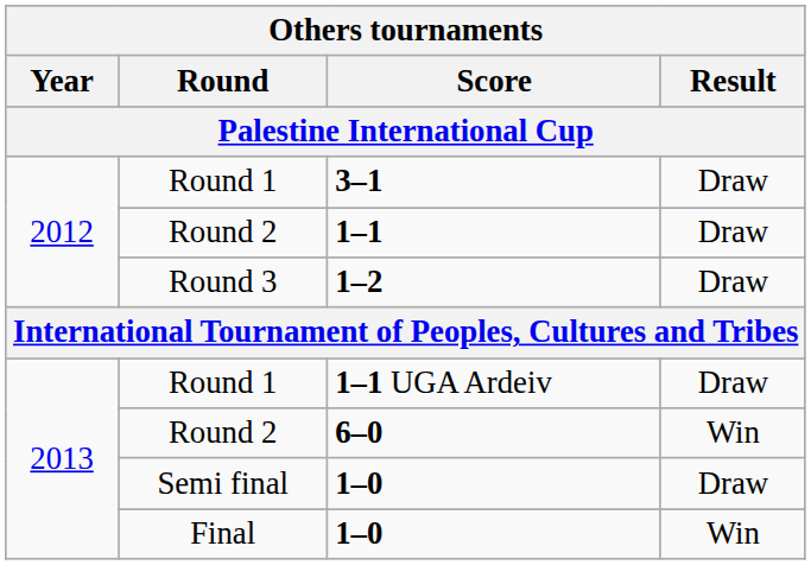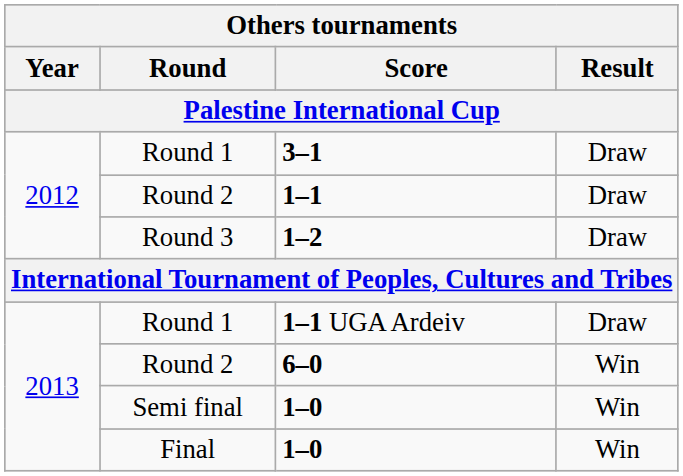 <table class="wikitable" style="text-align: center;">
 <tr>
 <th colspan=4>Others tournaments</th>
 </tr>
 <tr>
 <th>Year</th>
 <th>Round</th>
 <th>Score</th>
 <th>Result</th>
 </tr>
 <tr>
 <th colspan=4><a href='#'>Palestine International Cup</a></th>
 </tr>
 <tr>
 <td rowspan=3><a href='#'>2012</a></td>
 <td>Round 1</td>
 <td align="left"> <strong>3–1</strong> </td>
 <td>Draw</td>
 </tr>
 <tr>
 <td>Round 2</td>
 <td align="left"> <strong>1–1</strong> </td>
 <td>Draw</td>
 </tr>
 <tr>
 <td>Round 3</td>
 <td align="left"> <strong>1–2</strong> </td>
 <td>Draw</td>
 </tr>
 <tr>
 <th colspan="4"><a href='#'>International Tournament of Peoples, Cultures and Tribes</a></th>
 </tr>
 <tr>
 <td rowspan="4"><a href='#'>2013</a></td>
 <td>Round 1</td>
 <td align="left"> <strong>1–1</strong>  UGA Ardeiv</td>
 <td>Draw</td>
 </tr>
 <tr>
 <td>Round 2</td>
 <td align="left"> <strong>6–0</strong> </td>
 <td>Win</td>
 </tr>
 <tr>
 <td>Semi final</td>
 <td align="left"> <strong>1–0</strong> </td>
-<td>Draw</td>
+<td>Win</td>
 </tr>
 <tr>
 <td>Final</td>
 <td align="left"> <strong>1–0</strong> </td>
 <td>Win</td>
 </tr>
 </table>
